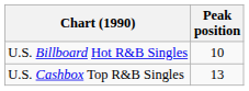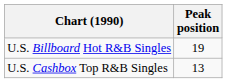 <table class="wikitable sortable">
 <tr>
 <th>Chart (1990)</th>
 <th>Peak<br>position</th>
 </tr>
 <tr>
 <td>U.S. <em><a href='#'>Billboard</a></em> <a href='#'>Hot R&B Singles</a></td>
-<td align="center">10</td>
+<td align="center">19</td>
 </tr>
 <tr>
 <td>U.S. <em><a href='#'>Cashbox</a></em> Top R&B Singles</td>
 <td align="center">13</td>
 </tr>
 </table>
